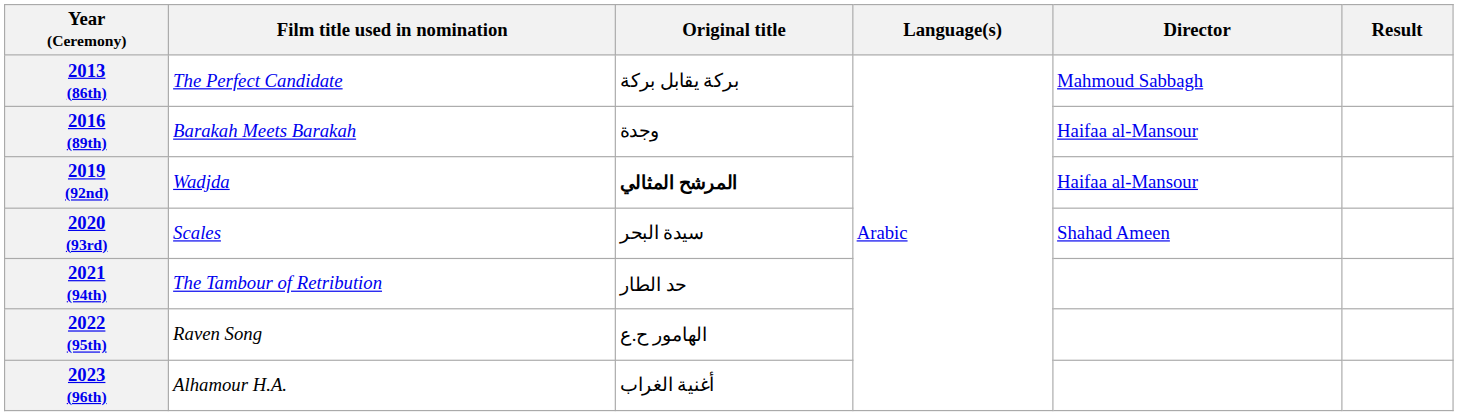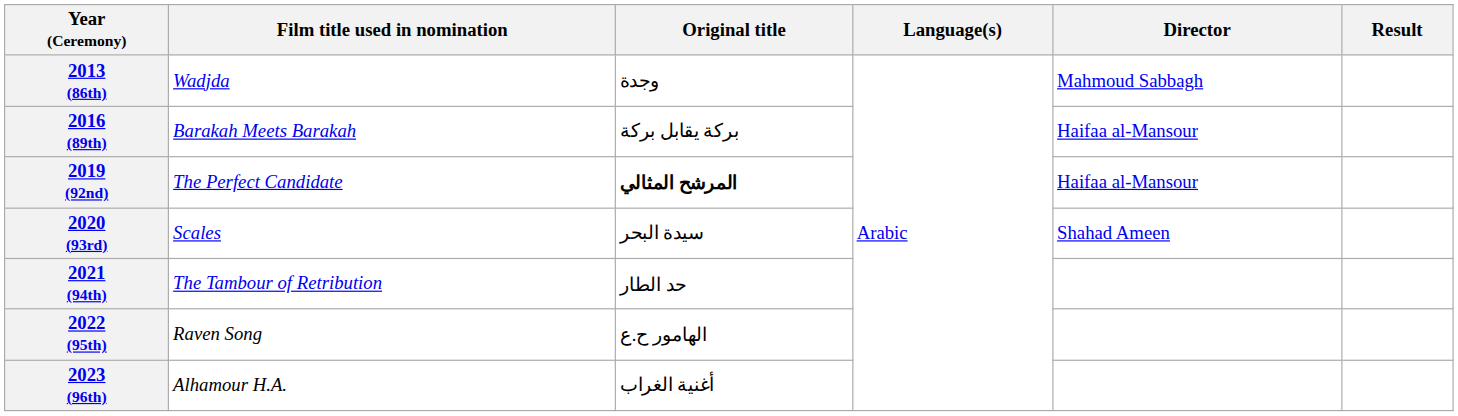 <table class="wikitable sortable" width="98%" style="background:#ffffff;">
 <tr>
 <th>Year<br><small>(Ceremony)</small></th>
 <th>Film title used in nomination</th>
 <th>Original title</th>
 <th>Language(s)</th>
 <th>Director</th>
 <th>Result</th>
 </tr>
 <tr>
 <th align="center"><a href='#'>2013</a><br><small><a href='#'>(86th)</a></small></th>
-<td><em><a href='#'>The Perfect Candidate</a></em></td>
-<td>بركة يقابل بركة</td>
+<td><em><a href='#'>Wadjda</a></em></td>
+<td>وجدة</td>
 <td rowspan="7"><a href='#'>Arabic</a></td>
 <td><a href='#'>Mahmoud Sabbagh</a></td>
 <td></td>
 </tr>
 <tr>
 <th align="center"><a href='#'>2016</a><br><small><a href='#'>(89th)</a></small></th>
 <td><em><a href='#'>Barakah Meets Barakah</a></em></td>
-<td>وجدة</td>
+<td>بركة يقابل بركة</td>
 <td><a href='#'>Haifaa al-Mansour</a></td>
 <td></td>
 </tr>
 <tr>
 <th align="center"><a href='#'>2019</a><br><small><a href='#'>(92nd)</a></small></th>
-<td><em><a href='#'>Wadjda</a></em></td>
+<td><em><a href='#'>The Perfect Candidate</a></em></td>
 <td><strong>المرشح المثالي</strong></td>
 <td><a href='#'>Haifaa al-Mansour</a></td>
 <td></td>
 </tr>
 <tr>
 <th align="center"><a href='#'>2020</a><br><small><a href='#'>(93rd)</a></small></th>
 <td><em><a href='#'>Scales</a></em></td>
 <td>سيدة البحر</td>
 <td><a href='#'>Shahad Ameen</a></td>
 <td></td>
 </tr>
 <tr>
 <th align="center"><a href='#'>2021</a><br><small><a href='#'>(94th)</a></small></th>
 <td><em><a href='#'>The Tambour of Retribution</a></em></td>
 <td>حد الطار</td>
 <td></td>
 <td></td>
 </tr>
 <tr>
 <th align="center"><a href='#'>2022</a><br><small><a href='#'>(95th)</a></small></th>
 <td><em>Raven Song</em></td>
 <td>الھامور ح.ع</td>
 <td></td>
 <td></td>
 </tr>
 <tr>
 <th align="center"><a href='#'>2023</a><br><small><a href='#'>(96th)</a></small></th>
 <td><em>Alhamour H.A.</em></td>
 <td>أغنية الغراب</td>
 <td></td>
 <td></td>
 </tr>
 </table>
